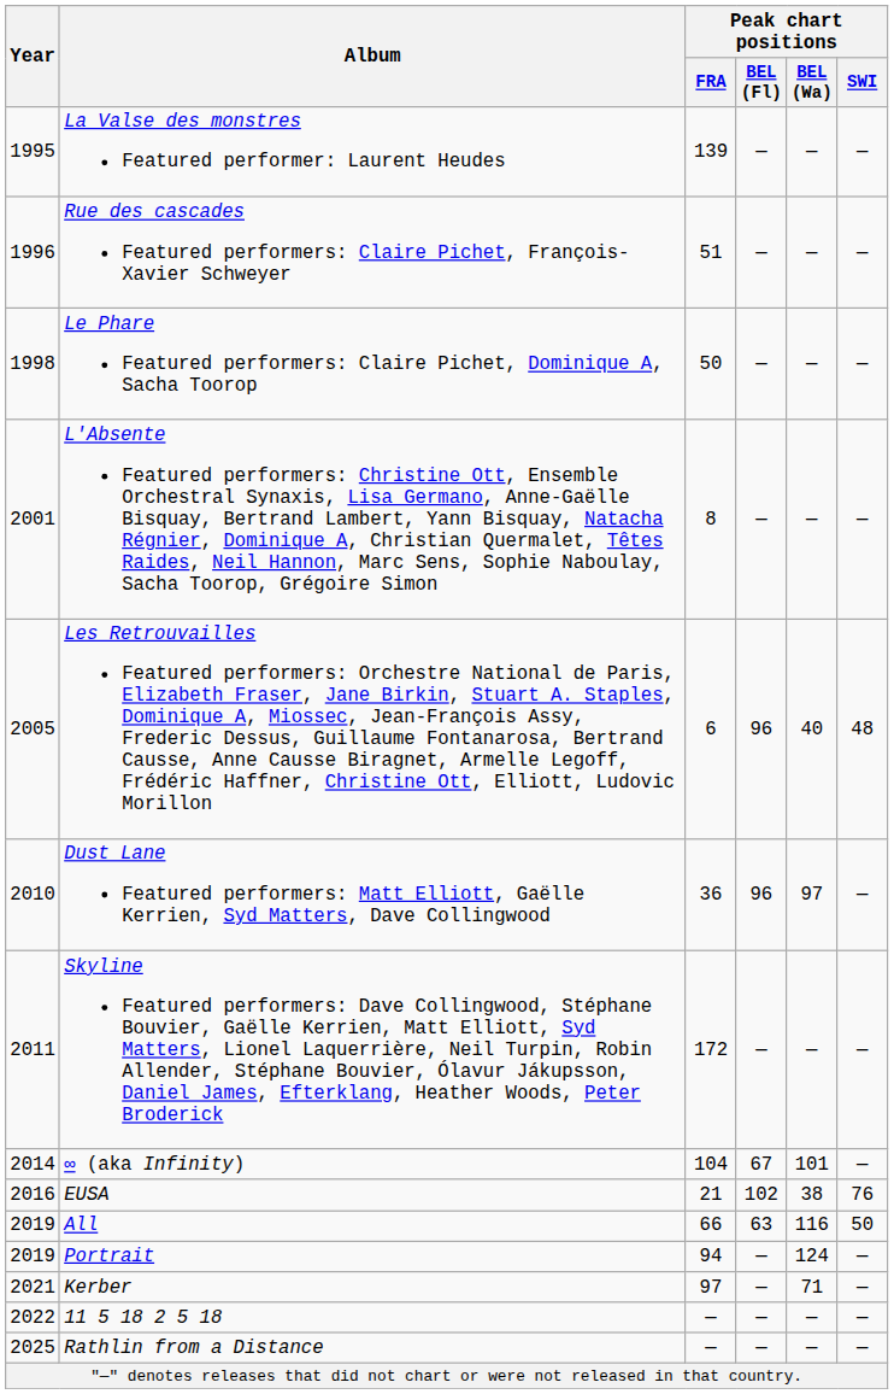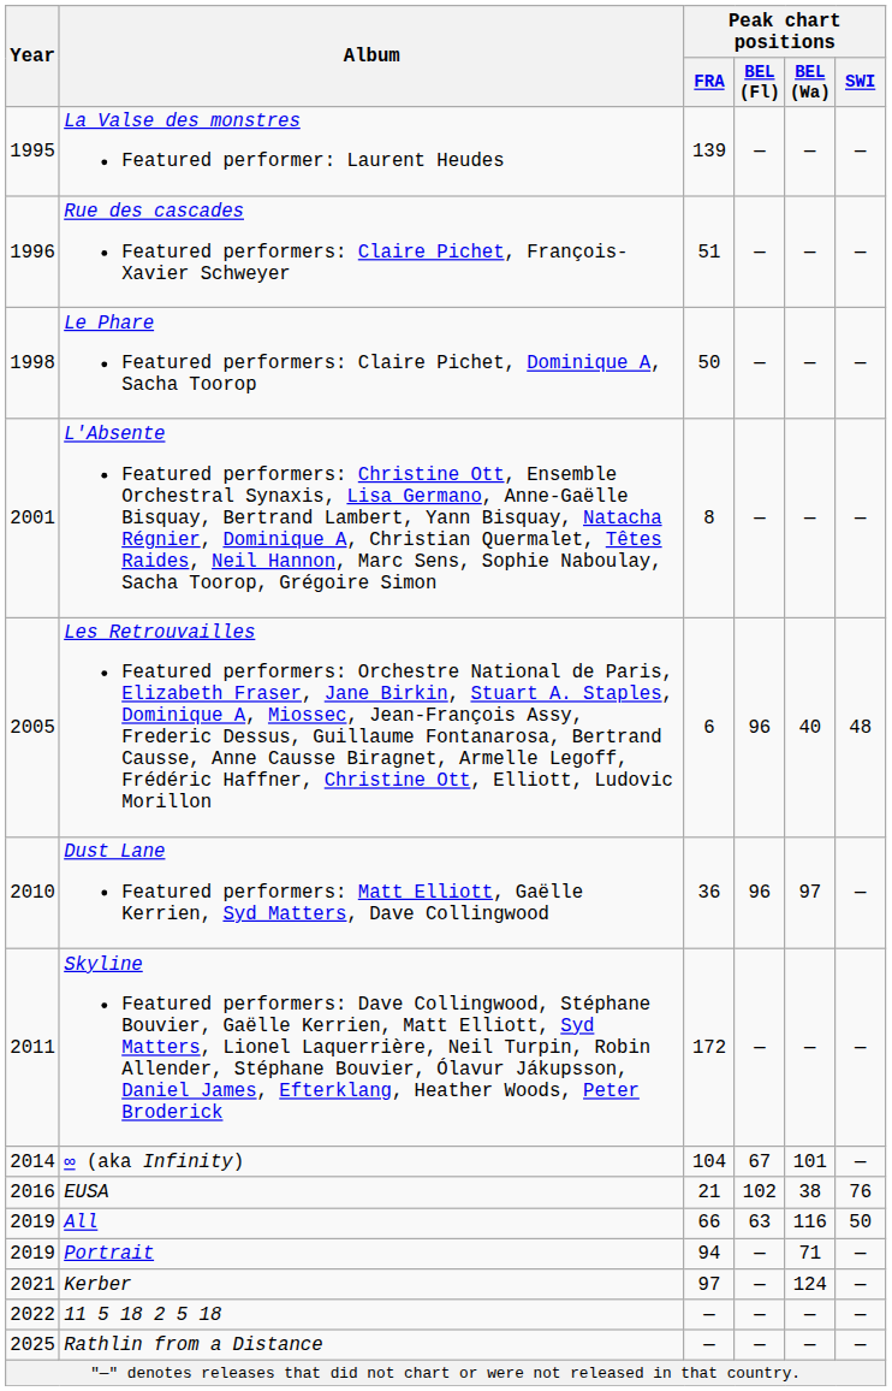 <table class="wikitable">
 <tr>
 <th rowspan="2">Year</th>
 <th rowspan="2">Album</th>
 <th colspan="4">Peak chart positions</th>
 </tr>
 <tr>
 <th scope="col" style="width:2.5em;font-size:90%;"><a href='#'>FRA</a><br></th>
 <th scope="col" style="width:2.5em;font-size:90%;"><a href='#'>BEL</a><br>(Fl)<br></th>
 <th scope="col" style="width:2.5em;font-size:90%;"><a href='#'>BEL</a><br>(Wa)<br></th>
 <th scope="col" style="width:2.5em;font-size:90%;"><a href='#'>SWI</a><br></th>
 </tr>
 <tr>
 <td>1995</td>
 <td><em><a href='#'>La Valse des monstres</a></em><br><ul><li>Featured performer: Laurent Heudes</li></ul></td>
 <td style="text-align:center;">139</td>
 <td style="text-align:center;">—</td>
 <td style="text-align:center;">—</td>
 <td style="text-align:center;">—</td>
 </tr>
 <tr>
 <td>1996</td>
 <td><em><a href='#'>Rue des cascades</a></em><br><ul><li>Featured performers: <a href='#'>Claire Pichet</a>, François-Xavier Schweyer</li></ul></td>
 <td style="text-align:center;">51</td>
 <td style="text-align:center;">—</td>
 <td style="text-align:center;">—</td>
 <td style="text-align:center;">—</td>
 </tr>
 <tr>
 <td>1998</td>
 <td><em><a href='#'>Le Phare</a></em><br><ul><li>Featured performers: Claire Pichet, <a href='#'>Dominique A</a>, Sacha Toorop</li></ul></td>
 <td style="text-align:center;">50</td>
 <td style="text-align:center;">—</td>
 <td style="text-align:center;">—</td>
 <td style="text-align:center;">—</td>
 </tr>
 <tr>
 <td>2001</td>
 <td><em><a href='#'>L'Absente</a></em><br><ul><li>Featured performers: <a href='#'>Christine Ott</a>, Ensemble Orchestral Synaxis, <a href='#'>Lisa Germano</a>, Anne-Gaëlle Bisquay, Bertrand Lambert, Yann Bisquay, <a href='#'>Natacha Régnier</a>, <a href='#'>Dominique A</a>, Christian Quermalet, <a href='#'>Têtes Raides</a>, <a href='#'>Neil Hannon</a>, Marc Sens, Sophie Naboulay, Sacha Toorop, Grégoire Simon</li></ul></td>
 <td style="text-align:center;">8</td>
 <td style="text-align:center;">—</td>
 <td style="text-align:center;">—</td>
 <td style="text-align:center;">—</td>
 </tr>
 <tr>
 <td>2005</td>
 <td><em><a href='#'>Les Retrouvailles</a></em><br><ul><li>Featured performers: Orchestre National de Paris, <a href='#'>Elizabeth Fraser</a>, <a href='#'>Jane Birkin</a>, <a href='#'>Stuart A. Staples</a>, <a href='#'>Dominique A</a>, <a href='#'>Miossec</a>, Jean-François Assy, Frederic Dessus, Guillaume Fontanarosa, Bertrand Causse, Anne Causse Biragnet, Armelle Legoff, Frédéric Haffner, <a href='#'>Christine Ott</a>, Elliott, Ludovic Morillon</li></ul></td>
 <td style="text-align:center;">6</td>
 <td style="text-align:center;">96</td>
 <td style="text-align:center;">40</td>
 <td style="text-align:center;">48</td>
 </tr>
 <tr>
 <td>2010</td>
 <td><em><a href='#'>Dust Lane</a></em><br><ul><li>Featured performers: <a href='#'>Matt Elliott</a>, Gaëlle Kerrien, <a href='#'>Syd Matters</a>, Dave Collingwood</li></ul></td>
 <td style="text-align:center;">36</td>
 <td style="text-align:center;">96</td>
 <td style="text-align:center;">97</td>
 <td style="text-align:center;">—</td>
 </tr>
 <tr>
 <td>2011</td>
 <td><em><a href='#'>Skyline</a></em><br><ul><li>Featured performers: Dave Collingwood, Stéphane Bouvier, Gaëlle Kerrien, Matt Elliott, <a href='#'>Syd Matters</a>, Lionel Laquerrière, Neil Turpin, Robin Allender, Stéphane Bouvier, Ólavur Jákupsson, <a href='#'>Daniel James</a>, <a href='#'>Efterklang</a>, Heather Woods, <a href='#'>Peter Broderick</a></li></ul></td>
 <td style="text-align:center;">172</td>
 <td style="text-align:center;">—</td>
 <td style="text-align:center;">—</td>
 <td style="text-align:center;">—</td>
 </tr>
 <tr>
 <td>2014</td>
 <td><em><a href='#'>∞</a></em> (aka <em>Infinity</em>)</td>
 <td style="text-align:center;">104</td>
 <td style="text-align:center;">67</td>
 <td style="text-align:center;">101</td>
 <td style="text-align:center;">—</td>
 </tr>
 <tr>
 <td>2016</td>
 <td><em>EUSA</em></td>
 <td style="text-align:center;">21<br></td>
 <td style="text-align:center;">102</td>
 <td style="text-align:center;">38</td>
 <td style="text-align:center;">76</td>
 </tr>
 <tr>
 <td>2019</td>
 <td><em><a href='#'>All</a></em></td>
 <td style="text-align:center;">66<br></td>
 <td style="text-align:center;">63</td>
 <td style="text-align:center;">116</td>
 <td style="text-align:center;">50</td>
 </tr>
 <tr>
 <td>2019</td>
 <td><em><a href='#'>Portrait</a></em></td>
 <td style="text-align:center;">94</td>
 <td style="text-align:center;">—</td>
-<td style="text-align:center;">124</td>
+<td style="text-align:center;">71</td>
 <td style="text-align:center;">—</td>
 </tr>
 <tr>
 <td>2021</td>
 <td><em>Kerber</em></td>
 <td style="text-align:center;">97</td>
 <td style="text-align:center;">—</td>
-<td style="text-align:center;">71</td>
+<td style="text-align:center;">124</td>
 <td style="text-align:center;">—</td>
 </tr>
 <tr>
 <td>2022</td>
 <td><em>11 5 18 2 5 18</em></td>
 <td style="text-align:center;">—</td>
 <td style="text-align:center;">—</td>
 <td style="text-align:center;">—</td>
 <td style="text-align:center;">—</td>
 </tr>
 <tr>
 <td>2025</td>
 <td><em>Rathlin from a Distance</em></td>
 <td style="text-align:center;">—</td>
 <td style="text-align:center;">—</td>
 <td style="text-align:center;">—</td>
 <td style="text-align:center;">—</td>
 </tr>
 <tr>
 <th colspan="6" style="font-size:8pt; font-weight:normal; text-align:center;">"—" denotes releases that did not chart or were not released in that country.</th>
 </tr>
 </table>
